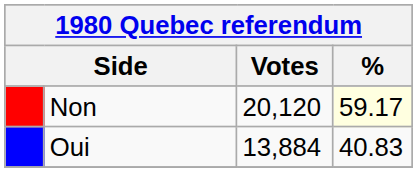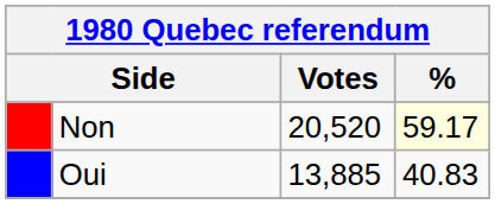 <table class="wikitable" style="font-size: 95%; clear:both">
 <tr style="background-color:#E9E9E9">
 <th colspan=4><a href='#'>1980 Quebec referendum</a></th>
 </tr>
 <tr style="background-color:#E9E9E9">
 <th colspan=2 style="width: 130px">Side</th>
 <th style="width: 50px">Votes</th>
 <th style="width: 40px">%</th>
 </tr>
 <tr>
 <td bgcolor="red"></td>
 <td>Non</td>
-<td>20,120</td>
+<td>20,520</td>
 <td style="background: lightyellow;">59.17</td>
 </tr>
 <tr>
 <td bgcolor="blue"></td>
 <td>Oui</td>
-<td>13,884</td>
+<td>13,885</td>
 <td>40.83</td>
 </tr>
 <tr>
 </tr>
 </table>
